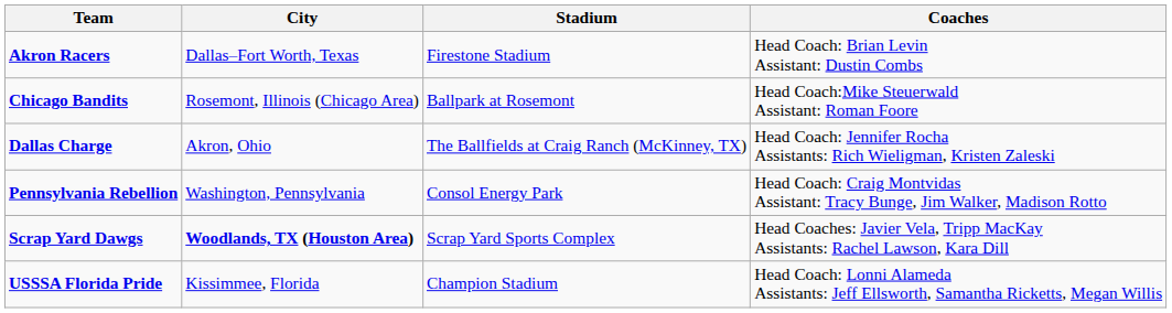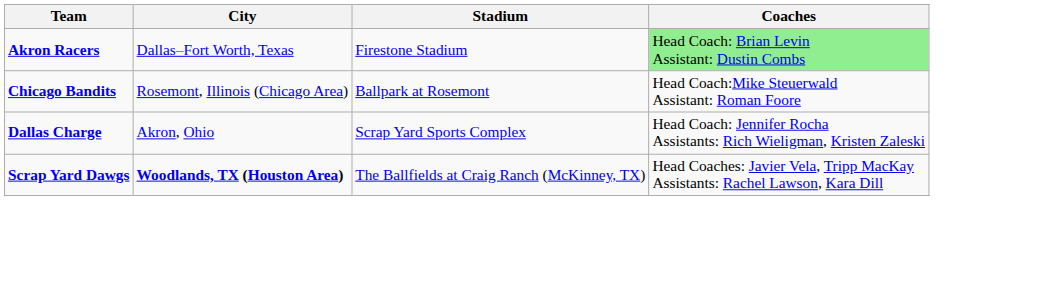 <table class="wikitable">
 <tr>
 <th>Team</th>
 <th>City</th>
 <th>Stadium</th>
 <th>Coaches</th>
 </tr>
 <tr>
 <td><strong><a href='#'>Akron Racers</a></strong></td>
 <td><a href='#'>Dallas–Fort Worth, Texas</a></td>
 <td><a href='#'>Firestone Stadium</a></td>
-<td>Head Coach: <a href='#'>Brian Levin</a><br>Assistant: <a href='#'>Dustin Combs</a></td>
+<td style="background: lightgreen;">Head Coach: <a href='#'>Brian Levin</a><br>Assistant: <a href='#'>Dustin Combs</a></td>
 </tr>
 <tr>
 <td><strong><a href='#'>Chicago Bandits</a></strong></td>
 <td><a href='#'>Rosemont</a>, <a href='#'>Illinois</a> (<a href='#'>Chicago Area</a>)</td>
 <td><a href='#'>Ballpark at Rosemont</a></td>
 <td>Head Coach:<a href='#'>Mike Steuerwald</a><br> Assistant: <a href='#'>Roman Foore</a></td>
 </tr>
 <tr>
 <td><strong><a href='#'>Dallas Charge</a></strong></td>
 <td><a href='#'>Akron</a>, <a href='#'>Ohio</a></td>
-<td><a href='#'>The Ballfields at Craig Ranch</a> (<a href='#'>McKinney, TX</a>)</td>
+<td><a href='#'>Scrap Yard Sports Complex</a></td>
 <td>Head Coach: <a href='#'>Jennifer Rocha</a><br> Assistants: <a href='#'>Rich Wieligman</a>, <a href='#'>Kristen Zaleski</a></td>
-</tr>
-<tr>
-<td><strong><a href='#'>Pennsylvania Rebellion</a></strong></td>
-<td><a href='#'>Washington, Pennsylvania</a></td>
-<td><a href='#'>Consol Energy Park</a></td>
-<td>Head Coach: <a href='#'>Craig Montvidas</a><br> Assistant: <a href='#'>Tracy Bunge</a>, <a href='#'>Jim Walker</a>, <a href='#'>Madison Rotto</a></td>
 </tr>
 <tr>
 <td><strong><a href='#'>Scrap Yard Dawgs</a></strong></td>
 <td><strong><a href='#'>Woodlands, TX</a> (<a href='#'>Houston Area</a>)</strong></td>
-<td><a href='#'>Scrap Yard Sports Complex</a></td>
+<td><a href='#'>The Ballfields at Craig Ranch</a> (<a href='#'>McKinney, TX</a>)</td>
 <td>Head Coaches: <a href='#'>Javier Vela</a>, <a href='#'>Tripp MacKay</a><br> Assistants: <a href='#'>Rachel Lawson</a>, <a href='#'>Kara Dill</a></td>
 </tr>
-<tr>
-<td><strong><a href='#'>USSSA Florida Pride</a></strong></td>
-<td><a href='#'>Kissimmee</a>, <a href='#'>Florida</a></td>
-<td><a href='#'>Champion Stadium</a></td>
-<td>Head Coach: <a href='#'>Lonni Alameda</a><br> Assistants: <a href='#'>Jeff Ellsworth</a>, <a href='#'>Samantha Ricketts</a>, <a href='#'>Megan Willis</a></td>
-</tr>
 </table>
